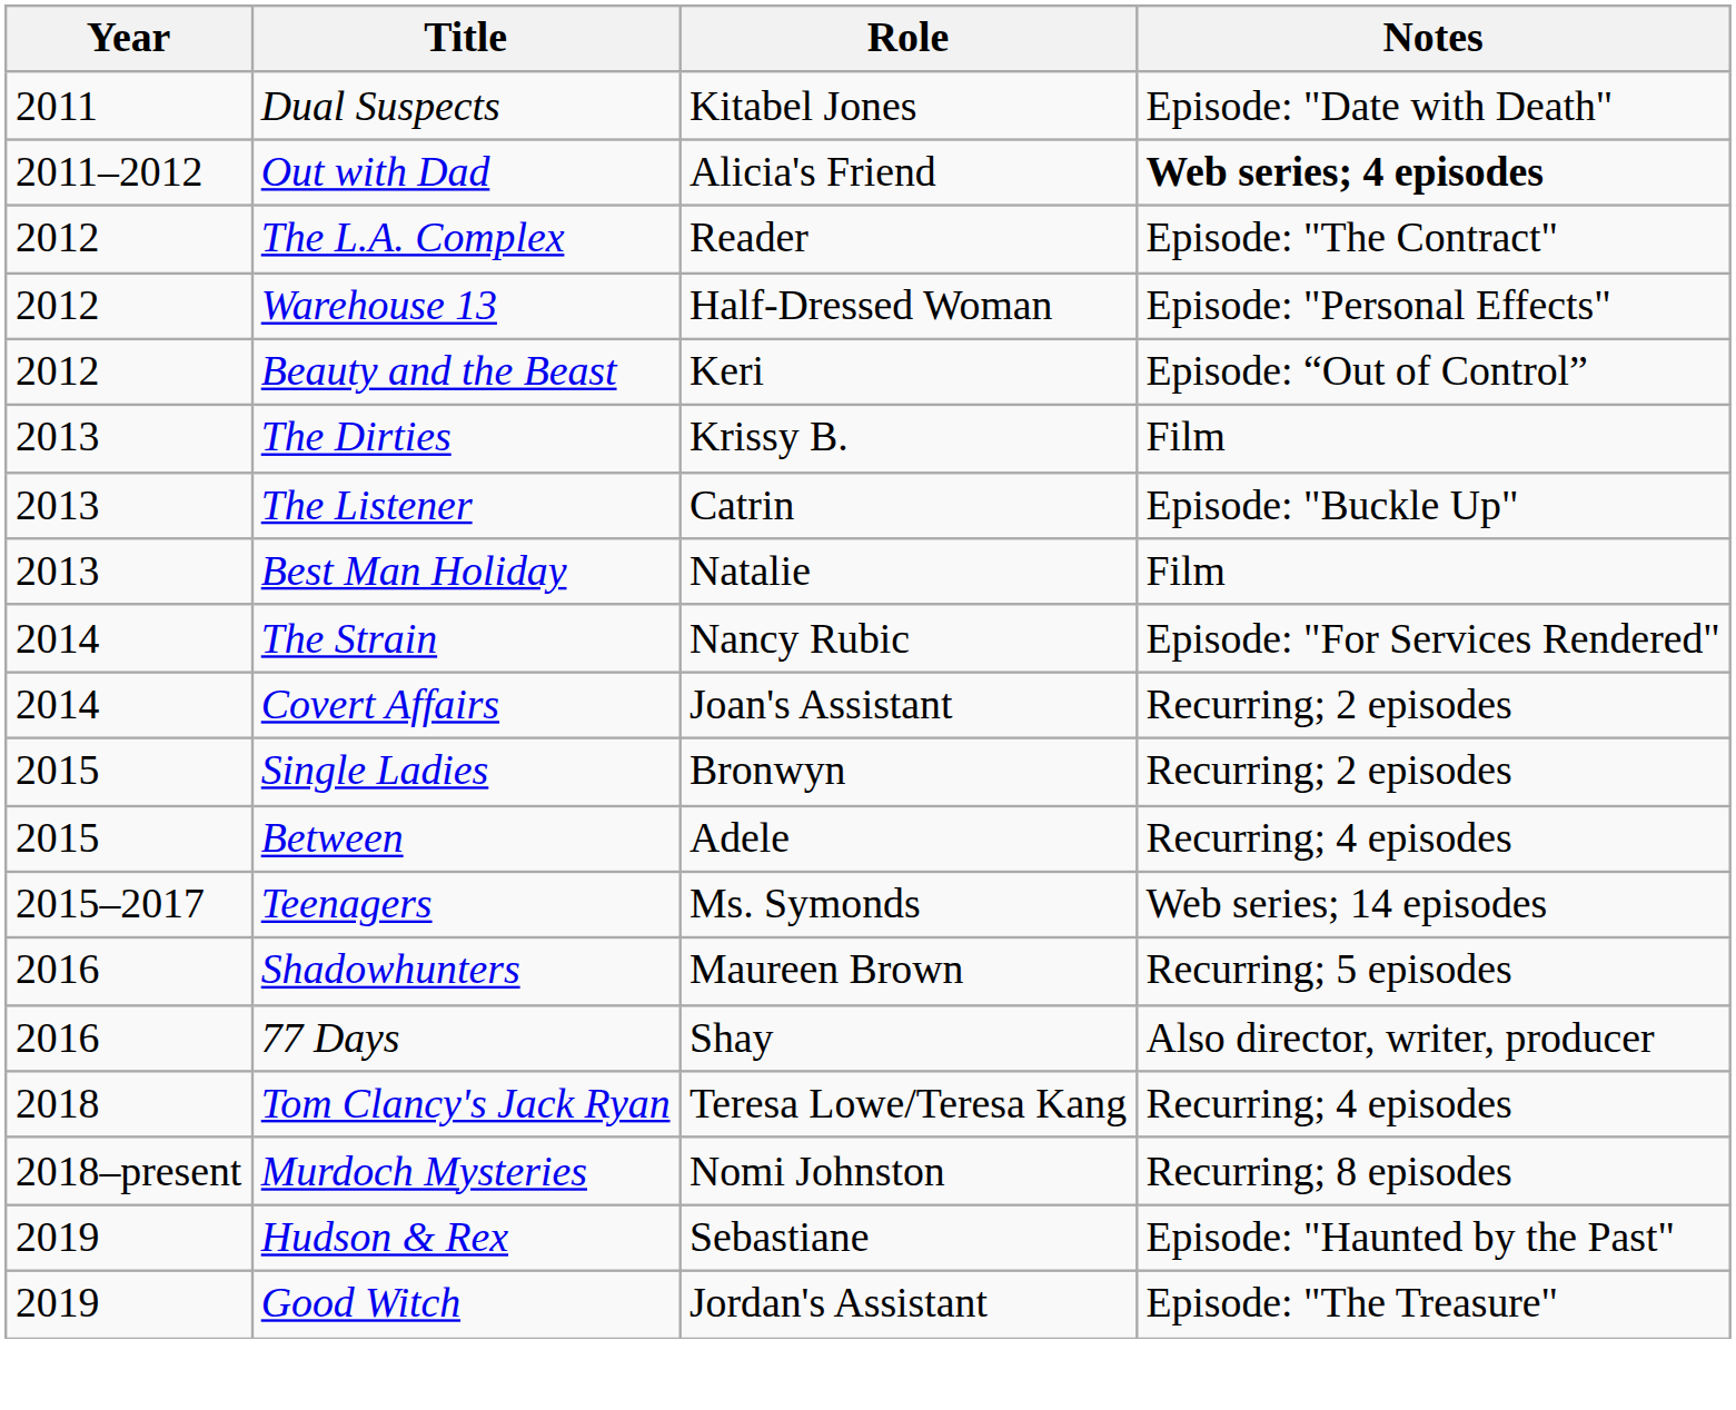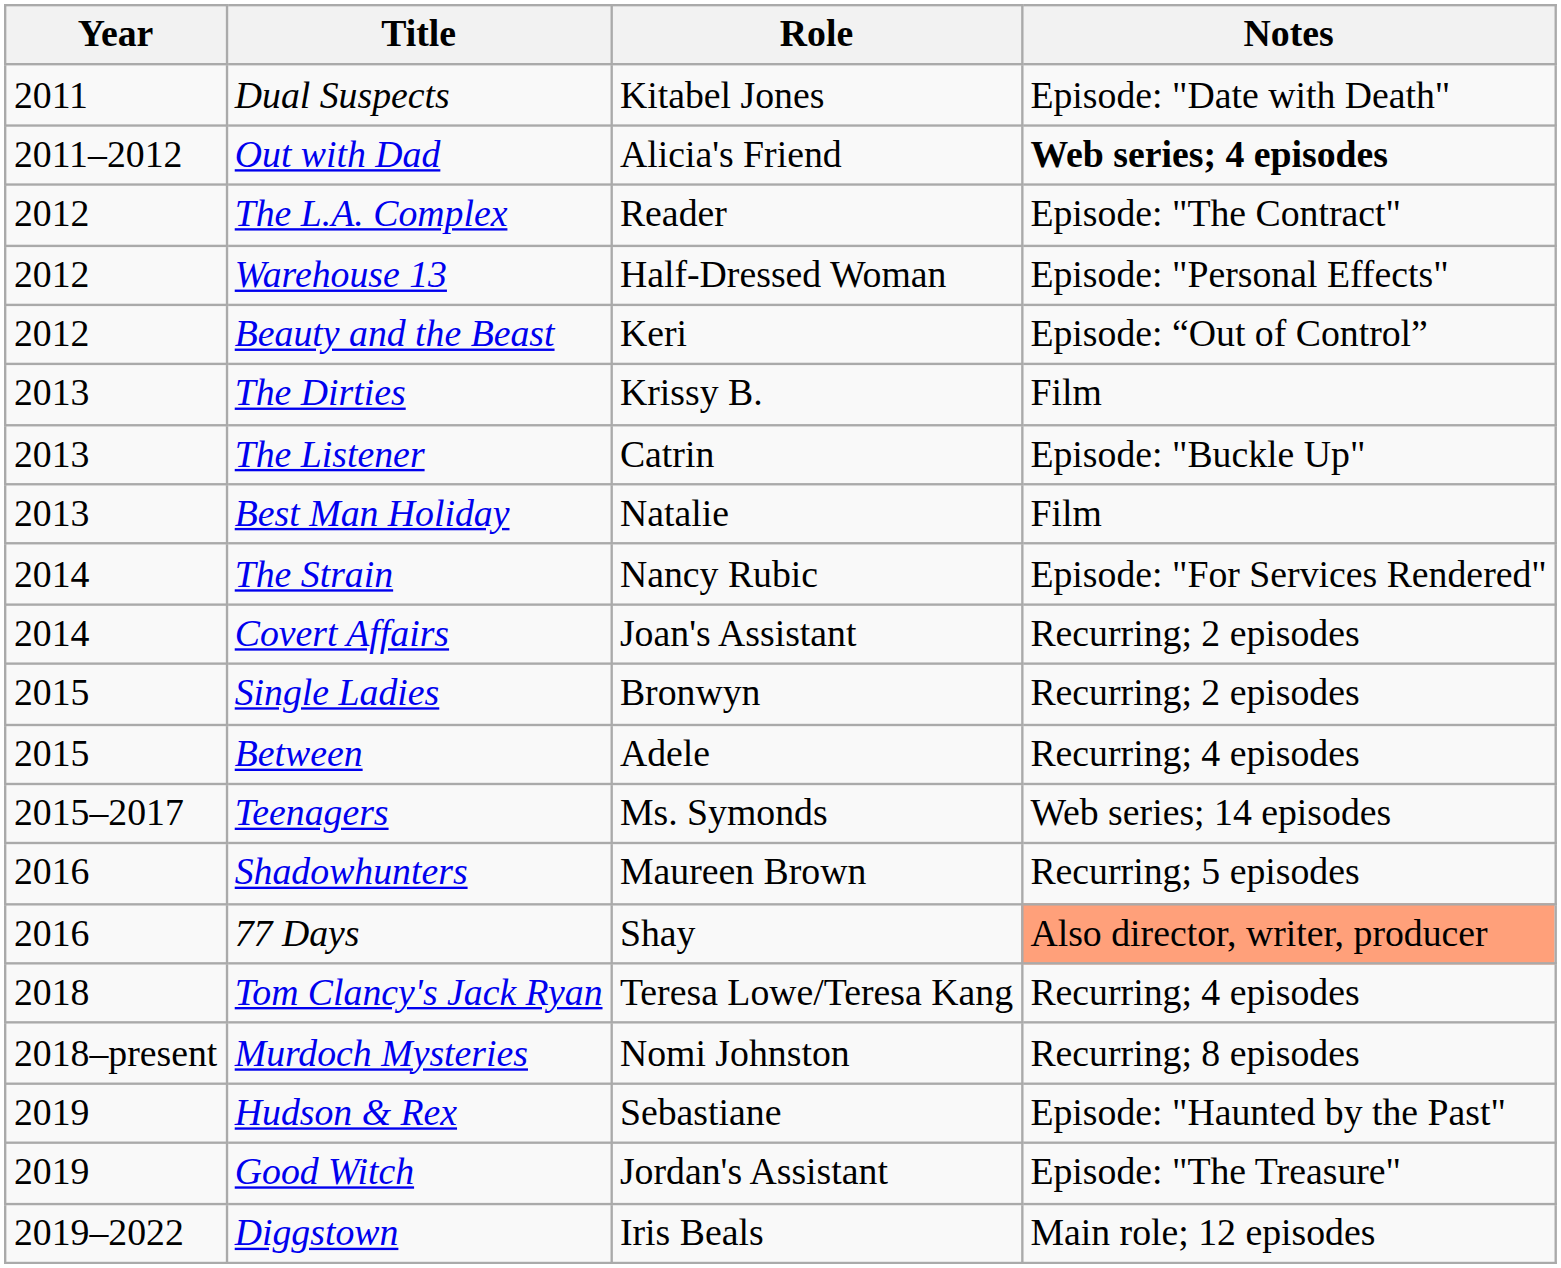 <table class="wikitable sortable">
 <tr>
 <th>Year</th>
 <th>Title</th>
 <th>Role</th>
 <th class="unsortable">Notes</th>
 </tr>
 <tr>
 <td>2011</td>
 <td><em>Dual Suspects</em></td>
 <td>Kitabel Jones</td>
 <td>Episode: "Date with Death"</td>
 </tr>
 <tr>
 <td>2011–2012</td>
 <td><em><a href='#'>Out with Dad</a></em></td>
 <td>Alicia's Friend</td>
 <td><strong>Web series; 4 episodes</strong></td>
 </tr>
 <tr>
 <td>2012</td>
 <td data-sort-value="L.A. Complex, The"><em><a href='#'>The L.A. Complex</a></em></td>
 <td>Reader</td>
 <td>Episode: "The Contract"</td>
 </tr>
 <tr>
 <td>2012</td>
 <td><em><a href='#'>Warehouse 13</a></em></td>
 <td>Half-Dressed Woman</td>
 <td>Episode: "Personal Effects"</td>
 </tr>
 <tr>
 <td>2012</td>
 <td><em><a href='#'>Beauty and the Beast</a></em></td>
 <td>Keri</td>
 <td>Episode: “Out of Control”</td>
 </tr>
 <tr>
 <td>2013</td>
 <td data-sort-value="Dirties, The"><em><a href='#'>The Dirties</a></em></td>
 <td>Krissy B.</td>
 <td>Film</td>
 </tr>
 <tr>
 <td>2013</td>
 <td data-sort-value="Listener, The"><em><a href='#'>The Listener</a></em></td>
 <td>Catrin</td>
 <td>Episode: "Buckle Up"</td>
 </tr>
 <tr>
 <td>2013</td>
 <td><em><a href='#'>Best Man Holiday</a></em></td>
 <td>Natalie</td>
 <td>Film</td>
 </tr>
 <tr>
 <td>2014</td>
 <td data-sort-value="Strain, The"><em><a href='#'>The Strain</a></em></td>
 <td>Nancy Rubic</td>
 <td>Episode: "For Services Rendered"</td>
 </tr>
 <tr>
 <td>2014</td>
 <td><em><a href='#'>Covert Affairs</a></em></td>
 <td>Joan's Assistant</td>
 <td>Recurring; 2 episodes</td>
 </tr>
 <tr>
 <td>2015</td>
 <td><em><a href='#'>Single Ladies</a></em></td>
 <td>Bronwyn</td>
 <td>Recurring; 2 episodes</td>
 </tr>
 <tr>
 <td>2015</td>
 <td><em><a href='#'>Between</a></em></td>
 <td>Adele</td>
 <td>Recurring; 4 episodes</td>
 </tr>
 <tr>
 <td>2015–2017</td>
 <td><em><a href='#'>Teenagers</a></em></td>
 <td>Ms. Symonds</td>
 <td>Web series; 14 episodes</td>
 </tr>
 <tr>
 <td>2016</td>
 <td><em><a href='#'>Shadowhunters</a></em></td>
 <td>Maureen Brown</td>
 <td>Recurring; 5 episodes</td>
 </tr>
 <tr>
 <td>2016</td>
 <td><em>77 Days</em></td>
 <td>Shay</td>
-<td>Also director, writer, producer</td>
+<td style="background: lightsalmon;">Also director, writer, producer</td>
 </tr>
 <tr>
 <td>2018</td>
 <td><em><a href='#'>Tom Clancy's Jack Ryan</a></em></td>
 <td>Teresa Lowe/Teresa Kang</td>
 <td>Recurring; 4 episodes</td>
 </tr>
 <tr>
 <td>2018–present</td>
 <td><em><a href='#'>Murdoch Mysteries</a></em></td>
 <td>Nomi Johnston</td>
 <td>Recurring; 8 episodes</td>
 </tr>
 <tr>
 <td>2019</td>
 <td><em><a href='#'>Hudson & Rex</a></em></td>
 <td>Sebastiane</td>
 <td>Episode: "Haunted by the Past"</td>
 </tr>
 <tr>
 <td>2019</td>
 <td><em><a href='#'>Good Witch</a></em></td>
 <td>Jordan's Assistant</td>
 <td>Episode: "The Treasure"</td>
 </tr>
 <tr>
+<td>2019–2022</td>
+<td><em><a href='#'>Diggstown</a></em></td>
+<td>Iris Beals</td>
+<td>Main role; 12 episodes</td>
+</tr>
+<tr>
 </tr>
 </table>
